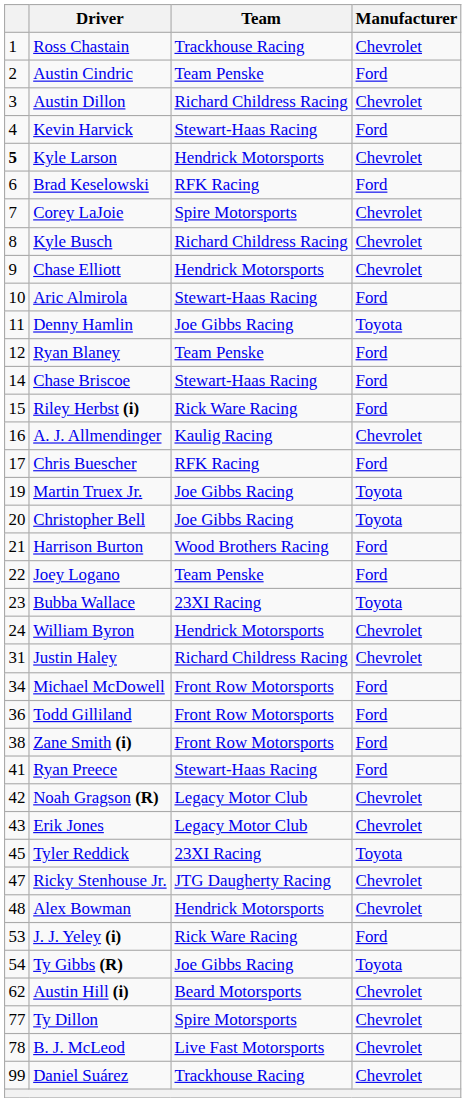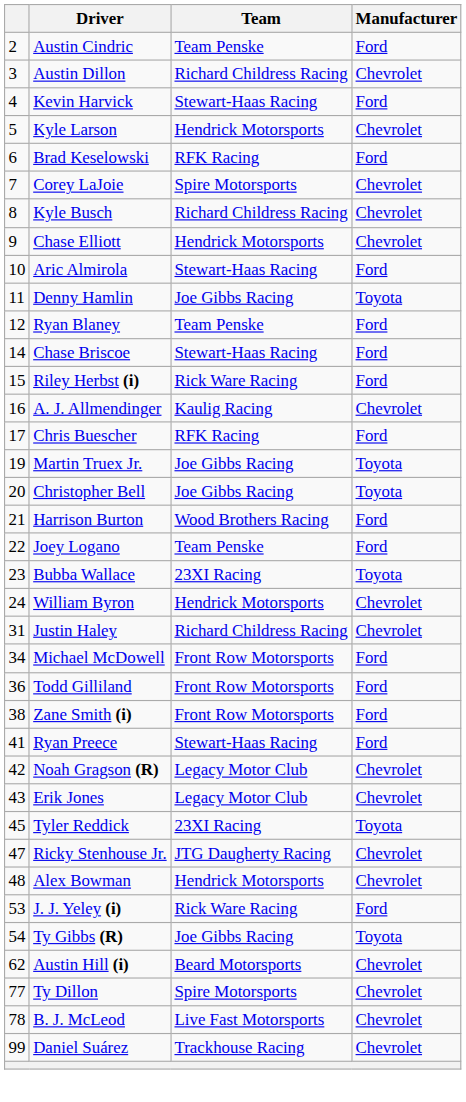 <table class="wikitable" style="font-size:95%">
 <tr>
 <th></th>
 <th>Driver</th>
 <th>Team</th>
 <th>Manufacturer</th>
-</tr>
-<tr>
-<td>1</td>
-<td><a href='#'>Ross Chastain</a></td>
-<td nowrap><a href='#'>Trackhouse Racing</a></td>
-<td><a href='#'>Chevrolet</a></td>
 </tr>
 <tr>
 <td>2</td>
 <td><a href='#'>Austin Cindric</a></td>
 <td><a href='#'>Team Penske</a></td>
 <td><a href='#'>Ford</a></td>
 </tr>
 <tr>
 <td>3</td>
 <td><a href='#'>Austin Dillon</a></td>
 <td><a href='#'>Richard Childress Racing</a></td>
 <td><a href='#'>Chevrolet</a></td>
 </tr>
 <tr>
 <td>4</td>
 <td><a href='#'>Kevin Harvick</a></td>
 <td><a href='#'>Stewart-Haas Racing</a></td>
 <td><a href='#'>Ford</a></td>
 </tr>
 <tr>
-<td><strong>5</strong></td>
+<td>5</td>
 <td><a href='#'>Kyle Larson</a></td>
 <td><a href='#'>Hendrick Motorsports</a></td>
 <td><a href='#'>Chevrolet</a></td>
 </tr>
 <tr>
 <td>6</td>
 <td><a href='#'>Brad Keselowski</a></td>
 <td><a href='#'>RFK Racing</a></td>
 <td><a href='#'>Ford</a></td>
 </tr>
 <tr>
 <td>7</td>
 <td><a href='#'>Corey LaJoie</a></td>
 <td><a href='#'>Spire Motorsports</a></td>
 <td><a href='#'>Chevrolet</a></td>
 </tr>
 <tr>
 <td>8</td>
 <td><a href='#'>Kyle Busch</a></td>
 <td><a href='#'>Richard Childress Racing</a></td>
 <td><a href='#'>Chevrolet</a></td>
 </tr>
 <tr>
 <td>9</td>
 <td><a href='#'>Chase Elliott</a></td>
 <td><a href='#'>Hendrick Motorsports</a></td>
 <td><a href='#'>Chevrolet</a></td>
 </tr>
 <tr>
 <td>10</td>
 <td><a href='#'>Aric Almirola</a></td>
 <td><a href='#'>Stewart-Haas Racing</a></td>
 <td><a href='#'>Ford</a></td>
 </tr>
 <tr>
 <td>11</td>
 <td><a href='#'>Denny Hamlin</a></td>
 <td><a href='#'>Joe Gibbs Racing</a></td>
 <td><a href='#'>Toyota</a></td>
 </tr>
 <tr>
 <td>12</td>
 <td><a href='#'>Ryan Blaney</a></td>
 <td><a href='#'>Team Penske</a></td>
 <td><a href='#'>Ford</a></td>
 </tr>
 <tr>
 <td>14</td>
 <td><a href='#'>Chase Briscoe</a></td>
 <td><a href='#'>Stewart-Haas Racing</a></td>
 <td><a href='#'>Ford</a></td>
 </tr>
 <tr>
 <td>15</td>
 <td><a href='#'>Riley Herbst</a> <strong>(i)</strong></td>
 <td><a href='#'>Rick Ware Racing</a></td>
 <td><a href='#'>Ford</a></td>
 </tr>
 <tr>
 <td>16</td>
 <td><a href='#'>A. J. Allmendinger</a></td>
 <td><a href='#'>Kaulig Racing</a></td>
 <td><a href='#'>Chevrolet</a></td>
 </tr>
 <tr>
 <td>17</td>
 <td><a href='#'>Chris Buescher</a></td>
 <td><a href='#'>RFK Racing</a></td>
 <td><a href='#'>Ford</a></td>
 </tr>
 <tr>
 <td>19</td>
 <td><a href='#'>Martin Truex Jr.</a></td>
 <td><a href='#'>Joe Gibbs Racing</a></td>
 <td><a href='#'>Toyota</a></td>
 </tr>
 <tr>
 <td>20</td>
 <td><a href='#'>Christopher Bell</a></td>
 <td><a href='#'>Joe Gibbs Racing</a></td>
 <td><a href='#'>Toyota</a></td>
 </tr>
 <tr>
 <td>21</td>
 <td><a href='#'>Harrison Burton</a></td>
 <td><a href='#'>Wood Brothers Racing</a></td>
 <td><a href='#'>Ford</a></td>
 </tr>
 <tr>
 <td>22</td>
 <td><a href='#'>Joey Logano</a></td>
 <td><a href='#'>Team Penske</a></td>
 <td><a href='#'>Ford</a></td>
 </tr>
 <tr>
 <td>23</td>
 <td><a href='#'>Bubba Wallace</a></td>
 <td><a href='#'>23XI Racing</a></td>
 <td><a href='#'>Toyota</a></td>
 </tr>
 <tr>
 <td>24</td>
 <td><a href='#'>William Byron</a></td>
 <td><a href='#'>Hendrick Motorsports</a></td>
 <td><a href='#'>Chevrolet</a></td>
 </tr>
 <tr>
 <td>31</td>
 <td><a href='#'>Justin Haley</a></td>
 <td><a href='#'>Richard Childress Racing</a></td>
 <td><a href='#'>Chevrolet</a></td>
 </tr>
 <tr>
 <td>34</td>
 <td><a href='#'>Michael McDowell</a></td>
 <td><a href='#'>Front Row Motorsports</a></td>
 <td><a href='#'>Ford</a></td>
 </tr>
 <tr>
 <td>36</td>
 <td><a href='#'>Todd Gilliland</a></td>
 <td><a href='#'>Front Row Motorsports</a></td>
 <td><a href='#'>Ford</a></td>
 </tr>
 <tr>
 <td>38</td>
 <td><a href='#'>Zane Smith</a> <strong>(i)</strong></td>
 <td><a href='#'>Front Row Motorsports</a></td>
 <td><a href='#'>Ford</a></td>
 </tr>
 <tr>
 <td>41</td>
 <td><a href='#'>Ryan Preece</a></td>
 <td><a href='#'>Stewart-Haas Racing</a></td>
 <td><a href='#'>Ford</a></td>
 </tr>
 <tr>
 <td>42</td>
 <td><a href='#'>Noah Gragson</a> <strong>(R)</strong></td>
 <td><a href='#'>Legacy Motor Club</a></td>
 <td><a href='#'>Chevrolet</a></td>
 </tr>
 <tr>
 <td>43</td>
 <td><a href='#'>Erik Jones</a></td>
 <td><a href='#'>Legacy Motor Club</a></td>
 <td><a href='#'>Chevrolet</a></td>
 </tr>
 <tr>
 <td>45</td>
 <td><a href='#'>Tyler Reddick</a></td>
 <td><a href='#'>23XI Racing</a></td>
 <td><a href='#'>Toyota</a></td>
 </tr>
 <tr>
 <td>47</td>
 <td nowrap><a href='#'>Ricky Stenhouse Jr.</a></td>
 <td><a href='#'>JTG Daugherty Racing</a></td>
 <td><a href='#'>Chevrolet</a></td>
 </tr>
 <tr>
 <td>48</td>
 <td><a href='#'>Alex Bowman</a></td>
 <td><a href='#'>Hendrick Motorsports</a></td>
 <td><a href='#'>Chevrolet</a></td>
 </tr>
 <tr>
 <td>53</td>
 <td><a href='#'>J. J. Yeley</a> <strong>(i)</strong></td>
 <td><a href='#'>Rick Ware Racing</a></td>
 <td><a href='#'>Ford</a></td>
 </tr>
 <tr>
 <td>54</td>
 <td><a href='#'>Ty Gibbs</a> <strong>(R)</strong></td>
 <td><a href='#'>Joe Gibbs Racing</a></td>
 <td><a href='#'>Toyota</a></td>
 </tr>
 <tr>
 <td>62</td>
 <td><a href='#'>Austin Hill</a> <strong>(i)</strong></td>
 <td><a href='#'>Beard Motorsports</a></td>
 <td><a href='#'>Chevrolet</a></td>
 </tr>
 <tr>
 <td>77</td>
 <td><a href='#'>Ty Dillon</a></td>
 <td><a href='#'>Spire Motorsports</a></td>
 <td><a href='#'>Chevrolet</a></td>
 </tr>
 <tr>
 <td>78</td>
 <td><a href='#'>B. J. McLeod</a></td>
 <td><a href='#'>Live Fast Motorsports</a></td>
 <td><a href='#'>Chevrolet</a></td>
 </tr>
 <tr>
 <td>99</td>
 <td><a href='#'>Daniel Suárez</a></td>
 <td><a href='#'>Trackhouse Racing</a></td>
 <td><a href='#'>Chevrolet</a></td>
 </tr>
 <tr>
 <th colspan="4"></th>
 </tr>
 </table>
